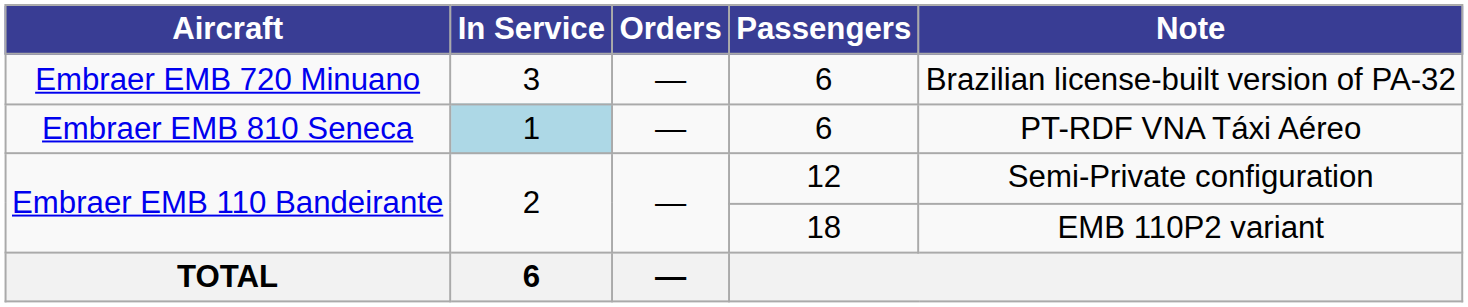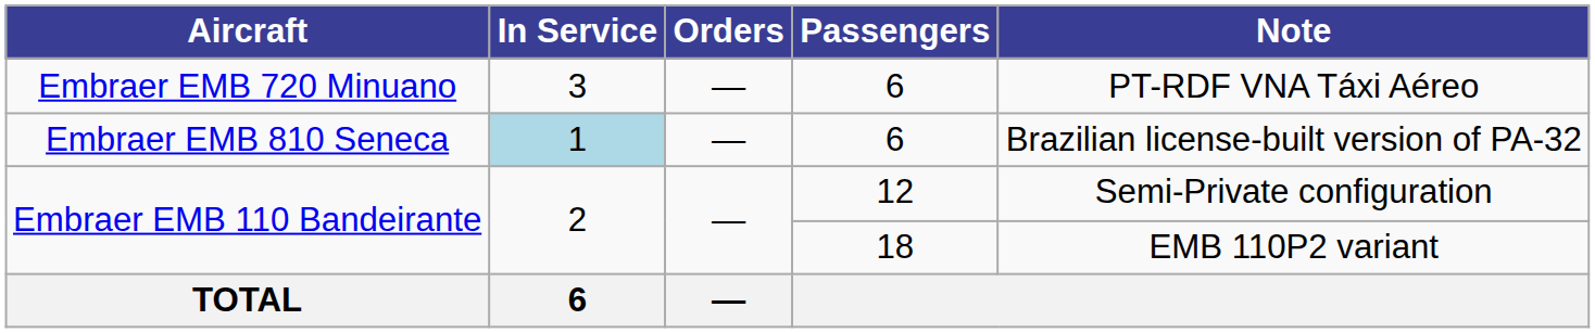 <table class="wikitable" style="text-align:center; margin:0.5em auto">
 <tr>
 <th style="background:#393d94; color:white;">Aircraft</th>
 <th style="background:#393d94; color:white;">In Service</th>
 <th style="background:#393d94; color:white;">Orders</th>
 <th style="background:#393d94; color:white;">Passengers</th>
 <th style="background:#393d94; color:white;">Note</th>
 </tr>
 <tr>
 <td rowspan="1"><div><a href='#'>Embraer EMB 720 Minuano</a></div></td>
 <td rowspan="1"><div>3</div></td>
 <td rowspan="1"><div>—</div></td>
 <td rowspan="1"><div>6<br></div></td>
-<td><div>Brazilian license-built version of PA-32</div></td>
+<td><div>PT-RDF  VNA Táxi Aéreo</div></td>
 </tr>
 <tr>
 <td rowspan="1"><div><a href='#'>Embraer EMB 810 Seneca</a></div></td>
 <td rowspan="1" style="background: lightblue;"><div>1</div></td>
 <td rowspan="1"><div>—</div></td>
 <td rowspan="1"><div>6<br></div></td>
-<td><div>PT-RDF  VNA Táxi Aéreo</div></td>
+<td><div>Brazilian license-built version of PA-32</div></td>
 </tr>
 <tr>
 <td rowspan="2"><a href='#'>Embraer EMB 110 Bandeirante</a></td>
 <td rowspan="2">2</td>
 <td rowspan="2">—</td>
 <td rowspan="1">12</td>
 <td>Semi-Private configuration</td>
 </tr>
 <tr>
 <td rowspan="1">18</td>
 <td>EMB 110P2 variant</td>
 </tr>
 <tr>
 <th>TOTAL</th>
 <th>6</th>
 <th>—</th>
 <th colspan="3"></th>
 </tr>
 </table>
